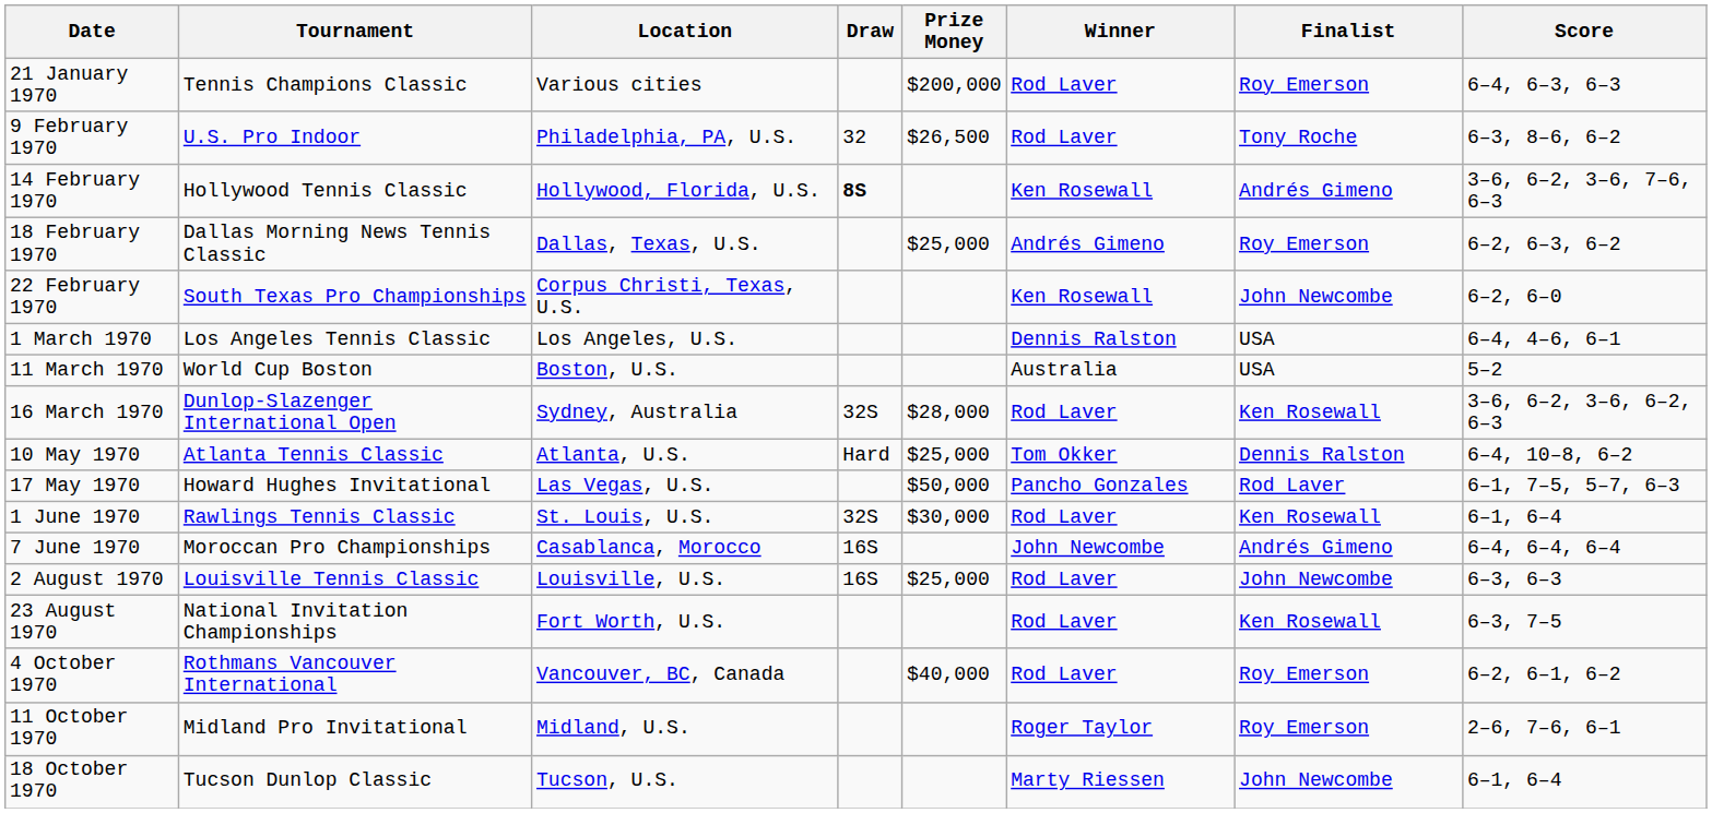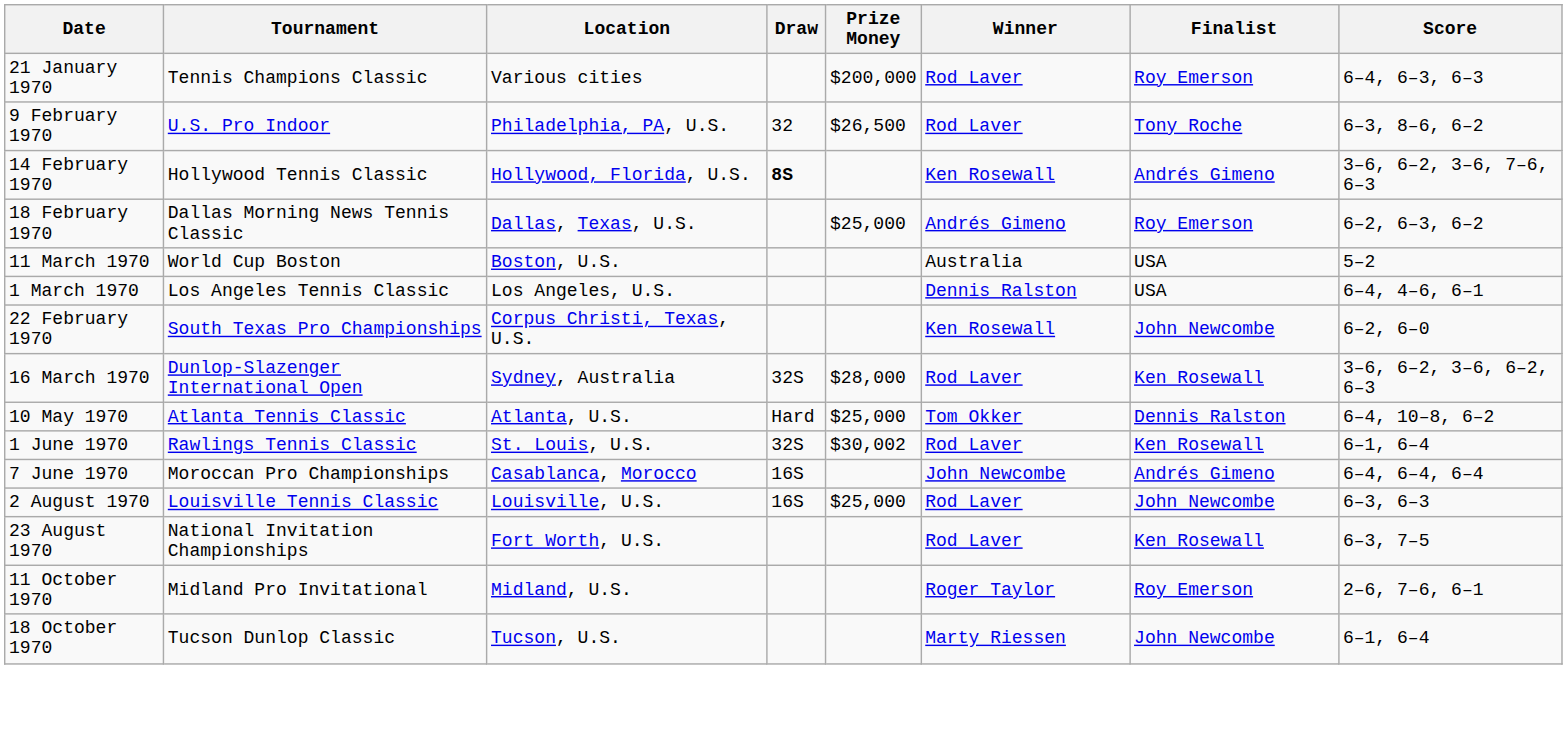 <table class="sortable wikitable" style=font-size:97%>
 <tr>
 <th style="width:105px">Date</th>
 <th style="width:220px">Tournament</th>
 <th style="width:190px">Location</th>
 <th style="width:35px">Draw</th>
 <th style="width:50px">Prize Money</th>
 <th style="width:140px">Winner</th>
 <th style="width:140px">Finalist</th>
 <th style="width:150px" class="unsortable">Score</th>
 </tr>
 <tr>
 <td>21 January 1970</td>
 <td>Tennis Champions Classic</td>
 <td>Various cities</td>
 <td></td>
 <td>$200,000</td>
 <td> <a href='#'>Rod Laver</a></td>
 <td> <a href='#'>Roy Emerson</a></td>
 <td>6–4, 6–3, 6–3</td>
 </tr>
 <tr>
 <td>9 February 1970</td>
 <td><a href='#'>U.S. Pro Indoor</a></td>
 <td><a href='#'>Philadelphia, PA</a>, U.S.</td>
 <td>32</td>
 <td>$26,500</td>
 <td> <a href='#'>Rod Laver</a></td>
 <td> <a href='#'>Tony Roche</a></td>
 <td>6–3, 8–6, 6–2</td>
 </tr>
 <tr>
 <td>14 February 1970</td>
 <td>Hollywood Tennis Classic </td>
 <td><a href='#'>Hollywood, Florida</a>, U.S.</td>
 <td><strong>8S</strong></td>
 <td></td>
 <td> <a href='#'>Ken Rosewall</a></td>
 <td> <a href='#'>Andrés Gimeno</a></td>
 <td>3–6, 6–2, 3–6, 7–6, 6–3</td>
 </tr>
 <tr>
 <td>18 February 1970</td>
 <td>Dallas Morning News Tennis Classic</td>
 <td><a href='#'>Dallas</a>, <a href='#'>Texas</a>, U.S.</td>
 <td></td>
 <td>$25,000</td>
 <td> <a href='#'>Andrés Gimeno</a></td>
 <td> <a href='#'>Roy Emerson</a></td>
 <td>6–2, 6–3, 6–2</td>
 </tr>
 <tr>
-<td>22 February 1970</td>
-<td><a href='#'>South Texas Pro Championships</a></td>
-<td><a href='#'>Corpus Christi, Texas</a>, U.S.</td>
+<td>11 March 1970</td>
+<td>World Cup Boston</td>
+<td><a href='#'>Boston</a>, U.S.</td>
 <td></td>
 <td></td>
-<td> <a href='#'>Ken Rosewall</a></td>
-<td> <a href='#'>John Newcombe</a></td>
-<td>6–2, 6–0</td>
+<td> Australia</td>
+<td> USA</td>
+<td>5–2</td>
 </tr>
 <tr>
 <td>1 March 1970</td>
 <td>Los Angeles Tennis Classic</td>
 <td>Los Angeles, U.S.</td>
 <td></td>
 <td></td>
 <td> <a href='#'>Dennis Ralston</a></td>
 <td> USA</td>
 <td>6–4, 4–6, 6–1</td>
 </tr>
 <tr>
-<td>11 March 1970</td>
-<td>World Cup Boston</td>
-<td><a href='#'>Boston</a>, U.S.</td>
+<td>22 February 1970</td>
+<td><a href='#'>South Texas Pro Championships</a></td>
+<td><a href='#'>Corpus Christi, Texas</a>, U.S.</td>
 <td></td>
 <td></td>
-<td> Australia</td>
-<td> USA</td>
-<td>5–2</td>
+<td> <a href='#'>Ken Rosewall</a></td>
+<td> <a href='#'>John Newcombe</a></td>
+<td>6–2, 6–0</td>
 </tr>
 <tr>
 <td>16 March 1970</td>
 <td><a href='#'>Dunlop-Slazenger International Open</a></td>
 <td><a href='#'>Sydney</a>, Australia</td>
 <td>32S</td>
 <td>$28,000</td>
 <td> <a href='#'>Rod Laver</a></td>
 <td> <a href='#'>Ken Rosewall</a></td>
 <td>3–6, 6–2, 3–6, 6–2, 6–3</td>
 </tr>
 <tr>
 <td>10 May 1970</td>
 <td><a href='#'>Atlanta Tennis Classic</a></td>
 <td><a href='#'>Atlanta</a>, U.S.</td>
 <td>Hard</td>
 <td>$25,000</td>
 <td> <a href='#'>Tom Okker</a></td>
 <td> <a href='#'>Dennis Ralston</a></td>
 <td>6–4, 10–8, 6–2</td>
 </tr>
 <tr>
-<td>17 May 1970</td>
-<td>Howard Hughes Invitational</td>
-<td><a href='#'>Las Vegas</a>, U.S.</td>
-<td></td>
-<td>$50,000</td>
-<td> <a href='#'>Pancho Gonzales</a></td>
-<td> <a href='#'>Rod Laver</a></td>
-<td>6–1, 7–5, 5–7, 6–3</td>
-</tr>
-<tr>
 <td>1 June 1970</td>
 <td><a href='#'>Rawlings Tennis Classic</a></td>
 <td><a href='#'>St. Louis</a>, U.S.</td>
 <td>32S</td>
-<td>$30,000</td>
+<td>$30,002</td>
 <td> <a href='#'>Rod Laver</a></td>
 <td> <a href='#'>Ken Rosewall</a></td>
 <td>6–1, 6–4</td>
 </tr>
 <tr>
 <td>7 June 1970</td>
 <td>Moroccan Pro Championships </td>
 <td><a href='#'>Casablanca</a>, <a href='#'>Morocco</a></td>
 <td>16S</td>
 <td></td>
 <td> <a href='#'>John Newcombe</a></td>
 <td> <a href='#'>Andrés Gimeno</a></td>
 <td>6–4, 6–4, 6–4</td>
 </tr>
 <tr>
 <td>2 August 1970</td>
 <td><a href='#'>Louisville Tennis Classic</a></td>
 <td><a href='#'>Louisville</a>, U.S.</td>
 <td>16S</td>
 <td>$25,000</td>
 <td> <a href='#'>Rod Laver</a></td>
 <td> <a href='#'>John Newcombe</a></td>
 <td>6–3, 6–3</td>
 </tr>
 <tr>
 <td>23 August 1970</td>
 <td>National Invitation Championships</td>
 <td><a href='#'>Fort Worth</a>, U.S.</td>
 <td></td>
 <td></td>
 <td> <a href='#'>Rod Laver</a></td>
 <td> <a href='#'>Ken Rosewall</a></td>
 <td>6–3, 7–5</td>
 </tr>
 <tr>
-<td>4 October 1970</td>
-<td><a href='#'>Rothmans Vancouver International</a></td>
-<td><a href='#'>Vancouver, BC</a>, Canada</td>
-<td></td>
-<td>$40,000</td>
-<td> <a href='#'>Rod Laver</a></td>
-<td> <a href='#'>Roy Emerson</a></td>
-<td>6–2, 6–1, 6–2</td>
-</tr>
-<tr>
 <td>11 October 1970</td>
 <td>Midland Pro Invitational</td>
 <td><a href='#'>Midland</a>, U.S.</td>
 <td></td>
 <td></td>
 <td> <a href='#'>Roger Taylor</a></td>
 <td> <a href='#'>Roy Emerson</a></td>
 <td>2–6, 7–6, 6–1</td>
 </tr>
 <tr>
 <td>18 October 1970</td>
 <td>Tucson Dunlop Classic</td>
 <td><a href='#'>Tucson</a>, U.S.</td>
 <td></td>
 <td></td>
 <td> <a href='#'>Marty Riessen</a></td>
 <td> <a href='#'>John Newcombe</a></td>
 <td>6–1, 6–4</td>
 </tr>
 </table>
